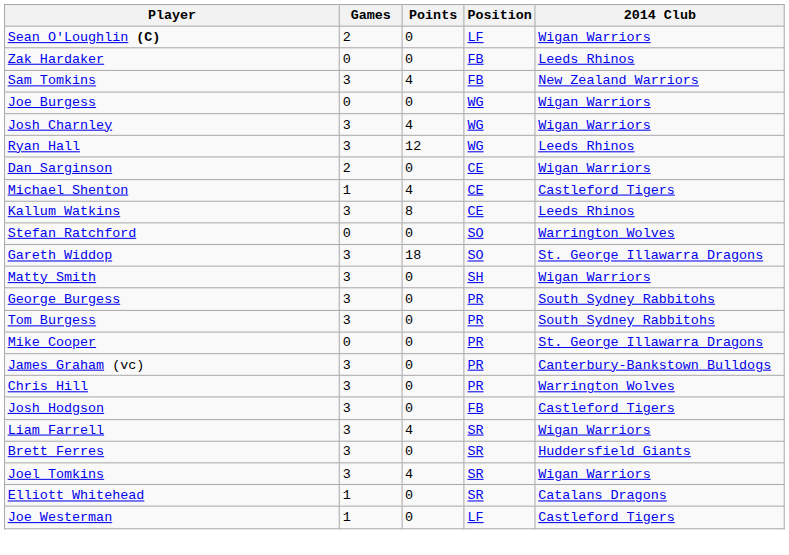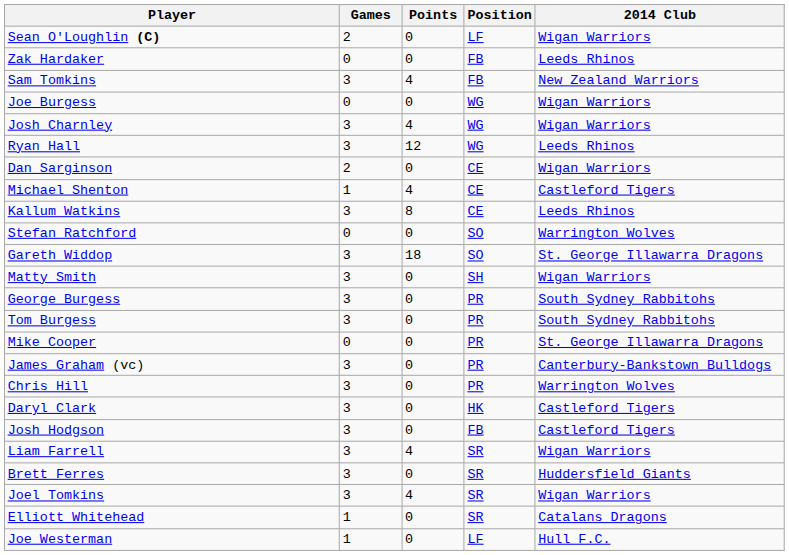 <table class="wikitable sortable" style="width:60%;text-align:left">
 <tr bgcolor=#FFFFFF>
 <th !width=22%>Player</th>
 <th width=8%>Games</th>
 <th width=8%>Points</th>
 <th width=8%>Position</th>
 <th width=32%>2014 Club</th>
 </tr>
 <tr>
 <td><a href='#'>Sean O'Loughlin</a> <strong>(C)</strong></td>
 <td>2</td>
 <td>0</td>
 <td><a href='#'>LF</a></td>
 <td> <a href='#'>Wigan Warriors</a></td>
 </tr>
 <tr>
 <td><a href='#'>Zak Hardaker</a></td>
 <td>0</td>
 <td>0</td>
 <td><a href='#'>FB</a></td>
 <td> <a href='#'>Leeds Rhinos</a></td>
 </tr>
 <tr>
 <td><a href='#'>Sam Tomkins</a></td>
 <td>3</td>
 <td>4</td>
 <td><a href='#'>FB</a></td>
 <td> <a href='#'>New Zealand Warriors</a></td>
 </tr>
 <tr>
 <td><a href='#'>Joe Burgess</a></td>
 <td>0</td>
 <td>0</td>
 <td><a href='#'>WG</a></td>
 <td> <a href='#'>Wigan Warriors</a></td>
 </tr>
 <tr>
 <td><a href='#'>Josh Charnley</a></td>
 <td>3</td>
 <td>4</td>
 <td><a href='#'>WG</a></td>
 <td> <a href='#'>Wigan Warriors</a></td>
 </tr>
 <tr>
 <td><a href='#'>Ryan Hall</a></td>
 <td>3</td>
 <td>12</td>
 <td><a href='#'>WG</a></td>
 <td> <a href='#'>Leeds Rhinos</a></td>
 </tr>
 <tr>
 <td><a href='#'>Dan Sarginson</a></td>
 <td>2</td>
 <td>0</td>
 <td><a href='#'>CE</a></td>
 <td> <a href='#'>Wigan Warriors</a></td>
 </tr>
 <tr>
 <td><a href='#'>Michael Shenton</a></td>
 <td>1</td>
 <td>4</td>
 <td><a href='#'>CE</a></td>
 <td> <a href='#'>Castleford Tigers</a></td>
 </tr>
 <tr>
 <td><a href='#'>Kallum Watkins</a></td>
 <td>3</td>
 <td>8</td>
 <td><a href='#'>CE</a></td>
 <td> <a href='#'>Leeds Rhinos</a></td>
 </tr>
 <tr>
 <td><a href='#'>Stefan Ratchford</a></td>
 <td>0</td>
 <td>0</td>
 <td><a href='#'>SO</a></td>
 <td> <a href='#'>Warrington Wolves</a></td>
 </tr>
 <tr>
 <td><a href='#'>Gareth Widdop</a></td>
 <td>3</td>
 <td>18</td>
 <td><a href='#'>SO</a></td>
 <td> <a href='#'>St. George Illawarra Dragons</a></td>
 </tr>
 <tr>
 <td><a href='#'>Matty Smith</a></td>
 <td>3</td>
 <td>0</td>
 <td><a href='#'>SH</a></td>
 <td> <a href='#'>Wigan Warriors</a></td>
 </tr>
 <tr>
 <td><a href='#'>George Burgess</a></td>
 <td>3</td>
 <td>0</td>
 <td><a href='#'>PR</a></td>
 <td> <a href='#'>South Sydney Rabbitohs</a></td>
 </tr>
 <tr>
 <td><a href='#'>Tom Burgess</a></td>
 <td>3</td>
 <td>0</td>
 <td><a href='#'>PR</a></td>
 <td> <a href='#'>South Sydney Rabbitohs</a></td>
 </tr>
 <tr>
 <td><a href='#'>Mike Cooper</a></td>
 <td>0</td>
 <td>0</td>
 <td><a href='#'>PR</a></td>
 <td> <a href='#'>St. George Illawarra Dragons</a></td>
 </tr>
 <tr>
 <td><a href='#'>James Graham</a> (vc)</td>
 <td>3</td>
 <td>0</td>
 <td><a href='#'>PR</a></td>
 <td> <a href='#'>Canterbury-Bankstown Bulldogs</a></td>
 </tr>
 <tr>
 <td><a href='#'>Chris Hill</a></td>
 <td>3</td>
 <td>0</td>
 <td><a href='#'>PR</a></td>
 <td> <a href='#'>Warrington Wolves</a></td>
 </tr>
 <tr>
+<td><a href='#'>Daryl Clark</a></td>
+<td>3</td>
+<td>0</td>
+<td><a href='#'>HK</a></td>
+<td> <a href='#'>Castleford Tigers</a></td>
+</tr>
+<tr>
 <td><a href='#'>Josh Hodgson</a></td>
 <td>3</td>
 <td>0</td>
 <td><a href='#'>FB</a></td>
 <td> <a href='#'>Castleford Tigers</a></td>
 </tr>
 <tr>
 <td><a href='#'>Liam Farrell</a></td>
 <td>3</td>
 <td>4</td>
 <td><a href='#'>SR</a></td>
 <td> <a href='#'>Wigan Warriors</a></td>
 </tr>
 <tr>
 <td><a href='#'>Brett Ferres</a></td>
 <td>3</td>
 <td>0</td>
 <td><a href='#'>SR</a></td>
 <td> <a href='#'>Huddersfield Giants</a></td>
 </tr>
 <tr>
 <td><a href='#'>Joel Tomkins</a></td>
 <td>3</td>
 <td>4</td>
 <td><a href='#'>SR</a></td>
 <td> <a href='#'>Wigan Warriors</a></td>
 </tr>
 <tr>
 <td><a href='#'>Elliott Whitehead</a></td>
 <td>1</td>
 <td>0</td>
 <td><a href='#'>SR</a></td>
 <td> <a href='#'>Catalans Dragons</a></td>
 </tr>
 <tr>
 <td><a href='#'>Joe Westerman</a></td>
 <td>1</td>
 <td>0</td>
 <td><a href='#'>LF</a></td>
-<td> <a href='#'>Castleford Tigers</a></td>
+<td> <a href='#'>Hull F.C.</a></td>
 </tr>
 </table>
